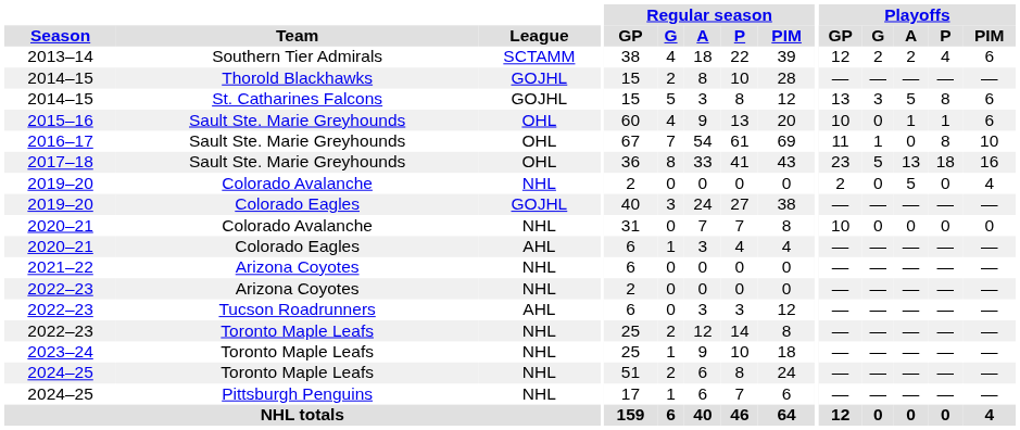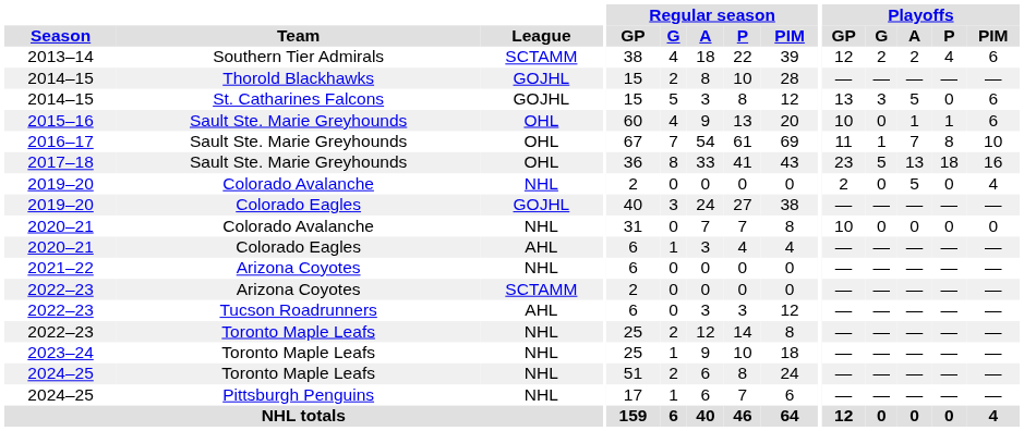 <table border="0" cellpadding="1" cellspacing="0" style="text-align:center; width:60em">
 <tr bgcolor="#e0e0e0">
 <th colspan="3"  bgcolor="#ffffff"></th>
 <th rowspan="99" bgcolor="#ffffff"></th>
 <th colspan="5"><a href='#'>Regular season</a></th>
 <th rowspan="99" bgcolor="#ffffff"></th>
 <th colspan="5"><a href='#'>Playoffs</a></th>
 </tr>
 <tr bgcolor="e0e0e0">
 <th><a href='#'>Season</a></th>
 <th>Team</th>
 <th>League</th>
 <th>GP</th>
 <th><a href='#'>G</a></th>
 <th><a href='#'>A</a></th>
 <th><a href='#'>P</a></th>
 <th><a href='#'>PIM</a></th>
 <th>GP</th>
 <th>G</th>
 <th>A</th>
 <th>P</th>
 <th>PIM</th>
 </tr>
 <tr>
 <td>2013–14</td>
 <td>Southern Tier Admirals</td>
 <td><a href='#'>SCTAMM</a></td>
 <td>38</td>
 <td>4</td>
 <td>18</td>
 <td>22</td>
 <td>39</td>
 <td>12</td>
 <td>2</td>
 <td>2</td>
 <td>4</td>
 <td>6</td>
 </tr>
 <tr bgcolor="#f0f0f0">
 <td>2014–15</td>
 <td><a href='#'>Thorold Blackhawks</a></td>
 <td><a href='#'>GOJHL</a></td>
 <td>15</td>
 <td>2</td>
 <td>8</td>
 <td>10</td>
 <td>28</td>
 <td>—</td>
 <td>—</td>
 <td>—</td>
 <td>—</td>
 <td>—</td>
 </tr>
 <tr>
 <td>2014–15</td>
 <td><a href='#'>St. Catharines Falcons</a></td>
 <td>GOJHL</td>
 <td>15</td>
 <td>5</td>
 <td>3</td>
 <td>8</td>
 <td>12</td>
 <td>13</td>
 <td>3</td>
 <td>5</td>
-<td>8</td>
+<td>0</td>
 <td>6</td>
 </tr>
 <tr bgcolor="f0f0f0">
 <td><a href='#'>2015–16</a></td>
 <td><a href='#'>Sault Ste. Marie Greyhounds</a></td>
 <td><a href='#'>OHL</a></td>
 <td>60</td>
 <td>4</td>
 <td>9</td>
 <td>13</td>
 <td>20</td>
 <td>10</td>
 <td>0</td>
 <td>1</td>
 <td>1</td>
 <td>6</td>
 </tr>
 <tr>
 <td><a href='#'>2016–17</a></td>
 <td>Sault Ste. Marie Greyhounds</td>
 <td>OHL</td>
 <td>67</td>
 <td>7</td>
 <td>54</td>
 <td>61</td>
 <td>69</td>
 <td>11</td>
 <td>1</td>
-<td>0</td>
+<td>7</td>
 <td>8</td>
 <td>10</td>
 </tr>
 <tr bgcolor="f0f0f0">
 <td><a href='#'>2017–18</a></td>
 <td>Sault Ste. Marie Greyhounds</td>
 <td>OHL</td>
 <td>36</td>
 <td>8</td>
 <td>33</td>
 <td>41</td>
 <td>43</td>
 <td>23</td>
 <td>5</td>
 <td>13</td>
 <td>18</td>
 <td>16</td>
 </tr>
 <tr>
 <td><a href='#'>2019–20</a></td>
 <td><a href='#'>Colorado Avalanche</a></td>
 <td><a href='#'>NHL</a></td>
 <td>2</td>
 <td>0</td>
 <td>0</td>
 <td>0</td>
 <td>0</td>
 <td>2</td>
 <td>0</td>
 <td>5</td>
 <td>0</td>
 <td>4</td>
 </tr>
 <tr bgcolor="#f0f0f0">
 <td><a href='#'>2019–20</a></td>
 <td><a href='#'>Colorado Eagles</a></td>
 <td><a href='#'>GOJHL</a></td>
 <td>40</td>
 <td>3</td>
 <td>24</td>
 <td>27</td>
 <td>38</td>
 <td>—</td>
 <td>—</td>
 <td>—</td>
 <td>—</td>
 <td>—</td>
 </tr>
 <tr>
 <td><a href='#'>2020–21</a></td>
 <td>Colorado Avalanche</td>
 <td>NHL</td>
 <td>31</td>
 <td>0</td>
 <td>7</td>
 <td>7</td>
 <td>8</td>
 <td>10</td>
 <td>0</td>
 <td>0</td>
 <td>0</td>
 <td>0</td>
 </tr>
 <tr bgcolor="#f0f0f0">
 <td><a href='#'>2020–21</a></td>
 <td>Colorado Eagles</td>
 <td>AHL</td>
 <td>6</td>
 <td>1</td>
 <td>3</td>
 <td>4</td>
 <td>4</td>
 <td>—</td>
 <td>—</td>
 <td>—</td>
 <td>—</td>
 <td>—</td>
 </tr>
 <tr>
 <td><a href='#'>2021–22</a></td>
 <td><a href='#'>Arizona Coyotes</a></td>
 <td>NHL</td>
 <td>6</td>
 <td>0</td>
 <td>0</td>
 <td>0</td>
 <td>0</td>
 <td>—</td>
 <td>—</td>
 <td>—</td>
 <td>—</td>
 <td>—</td>
 </tr>
 <tr bgcolor="#f0f0f0">
 <td><a href='#'>2022–23</a></td>
 <td>Arizona Coyotes</td>
-<td>NHL</td>
+<td><a href='#'>SCTAMM</a></td>
 <td>2</td>
 <td>0</td>
 <td>0</td>
 <td>0</td>
 <td>0</td>
 <td>—</td>
 <td>—</td>
 <td>—</td>
 <td>—</td>
 <td>—</td>
 </tr>
 <tr>
 <td><a href='#'>2022–23</a></td>
 <td><a href='#'>Tucson Roadrunners</a></td>
 <td>AHL</td>
 <td>6</td>
 <td>0</td>
 <td>3</td>
 <td>3</td>
 <td>12</td>
 <td>—</td>
 <td>—</td>
 <td>—</td>
 <td>—</td>
 <td>—</td>
 </tr>
 <tr bgcolor="#f0f0f0">
 <td>2022–23</td>
 <td><a href='#'>Toronto Maple Leafs</a></td>
 <td>NHL</td>
 <td>25</td>
 <td>2</td>
 <td>12</td>
 <td>14</td>
 <td>8</td>
 <td>—</td>
 <td>—</td>
 <td>—</td>
 <td>—</td>
 <td>—</td>
 </tr>
 <tr>
 <td><a href='#'>2023–24</a></td>
 <td>Toronto Maple Leafs</td>
 <td>NHL</td>
 <td>25</td>
 <td>1</td>
 <td>9</td>
 <td>10</td>
 <td>18</td>
 <td>—</td>
 <td>—</td>
 <td>—</td>
 <td>—</td>
 <td>—</td>
 </tr>
 <tr bgcolor="#f0f0f0">
 <td><a href='#'>2024–25</a></td>
 <td>Toronto Maple Leafs</td>
 <td>NHL</td>
 <td>51</td>
 <td>2</td>
 <td>6</td>
 <td>8</td>
 <td>24</td>
 <td>—</td>
 <td>—</td>
 <td>—</td>
 <td>—</td>
 <td>—</td>
 </tr>
 <tr>
 <td>2024–25</td>
 <td><a href='#'>Pittsburgh Penguins</a></td>
 <td>NHL</td>
 <td>17</td>
 <td>1</td>
 <td>6</td>
 <td>7</td>
 <td>6</td>
 <td>—</td>
 <td>—</td>
 <td>—</td>
 <td>—</td>
 <td>—</td>
 </tr>
 <tr bgcolor=e0e0e0>
 <th colspan="3">NHL totals</th>
 <th>159</th>
 <th>6</th>
 <th>40</th>
 <th>46</th>
 <th>64</th>
 <th>12</th>
 <th>0</th>
 <th>0</th>
 <th>0</th>
 <th>4</th>
 </tr>
 </table>
